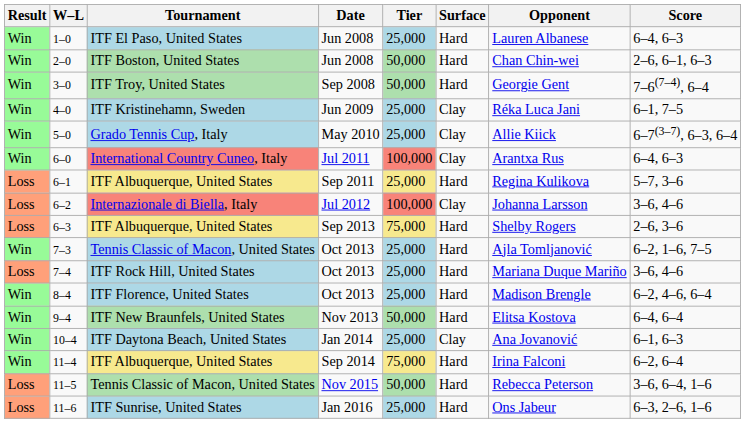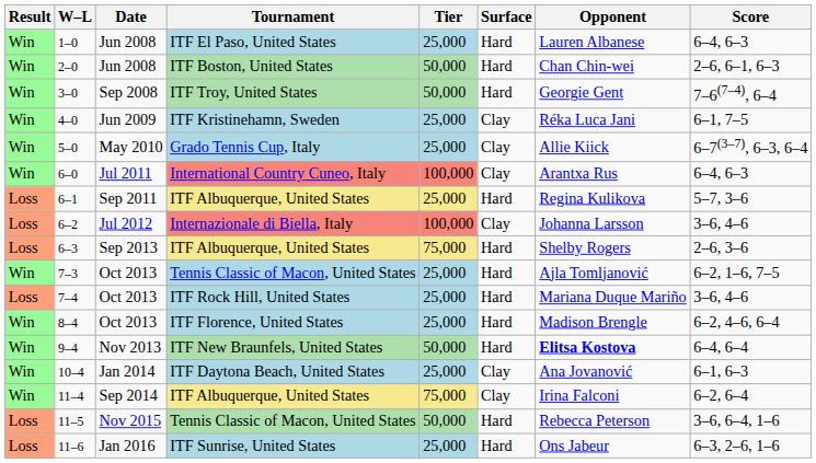 <table class="sortable wikitable">
 <tr>
 <th>Result</th>
 <th class="unsortable">W–L</th>
+<th>Date</th>
 <th>Tournament</th>
-<th>Date</th>
 <th>Tier</th>
 <th>Surface</th>
 <th>Opponent</th>
 <th class="unsortable">Score</th>
 </tr>
 <tr>
 <td bgcolor="98FB98">Win</td>
 <td><small>1–0</small></td>
+<td>Jun 2008</td>
 <td style="background:lightblue;">ITF El Paso, United States</td>
-<td>Jun 2008</td>
 <td style="background:lightblue;">25,000</td>
 <td>Hard</td>
 <td> <a href='#'>Lauren Albanese</a></td>
 <td>6–4, 6–3</td>
 </tr>
 <tr>
 <td bgcolor="98FB98">Win</td>
 <td><small>2–0</small></td>
+<td>Jun 2008</td>
 <td style="background:#addfad;">ITF Boston, United States</td>
-<td>Jun 2008</td>
 <td style="background:#addfad;">50,000</td>
 <td>Hard</td>
 <td> <a href='#'>Chan Chin-wei</a></td>
 <td>2–6, 6–1, 6–3</td>
 </tr>
 <tr>
 <td bgcolor="98FB98">Win</td>
 <td><small>3–0</small></td>
+<td>Sep 2008</td>
 <td style="background:#addfad;">ITF Troy, United States</td>
-<td>Sep 2008</td>
 <td style="background:#addfad;">50,000</td>
 <td>Hard</td>
 <td> <a href='#'>Georgie Gent</a></td>
 <td>7–6<sup>(7–4)</sup>, 6–4</td>
 </tr>
 <tr>
 <td bgcolor="98FB98">Win</td>
 <td><small>4–0</small></td>
+<td>Jun 2009</td>
 <td style="background:lightblue;">ITF Kristinehamn, Sweden</td>
-<td>Jun 2009</td>
 <td style="background:lightblue;">25,000</td>
 <td>Clay</td>
 <td> <a href='#'>Réka Luca Jani</a></td>
 <td>6–1, 7–5</td>
 </tr>
 <tr>
 <td bgcolor="98FB98">Win</td>
 <td><small>5–0</small></td>
+<td>May 2010</td>
 <td style="background:lightblue;"><a href='#'>Grado Tennis Cup</a>, Italy</td>
-<td>May 2010</td>
 <td style="background:lightblue;">25,000</td>
 <td>Clay</td>
 <td> <a href='#'>Allie Kiick</a></td>
 <td>6–7<sup>(3–7)</sup>, 6–3, 6–4</td>
 </tr>
 <tr>
 <td bgcolor="98FB98">Win</td>
 <td><small>6–0</small></td>
+<td><a href='#'>Jul 2011</a></td>
 <td style="background:#f88379;"><a href='#'>International Country Cuneo</a>, Italy</td>
-<td><a href='#'>Jul 2011</a></td>
 <td style="background:#f88379;">100,000</td>
 <td>Clay</td>
 <td> <a href='#'>Arantxa Rus</a></td>
 <td>6–4, 6–3</td>
 </tr>
 <tr>
 <td bgcolor="FFA07A">Loss</td>
 <td><small>6–1</small></td>
+<td>Sep 2011</td>
 <td style="background:#f7e98e;">ITF Albuquerque, United States</td>
-<td>Sep 2011</td>
 <td style="background:#f7e98e;">25,000</td>
 <td>Hard</td>
 <td> <a href='#'>Regina Kulikova</a></td>
 <td>5–7, 3–6</td>
 </tr>
 <tr>
 <td bgcolor="FFA07A">Loss</td>
 <td><small>6–2</small></td>
+<td><a href='#'>Jul 2012</a></td>
 <td style="background:#f88379;"><a href='#'>Internazionale di Biella</a>, Italy</td>
-<td><a href='#'>Jul 2012</a></td>
 <td style="background:#f88379;">100,000</td>
 <td>Clay</td>
 <td> <a href='#'>Johanna Larsson</a></td>
 <td>3–6, 4–6</td>
 </tr>
 <tr>
 <td bgcolor="FFA07A">Loss</td>
 <td><small>6–3</small></td>
+<td>Sep 2013</td>
 <td style="background:#f7e98e;">ITF Albuquerque, United States</td>
-<td>Sep 2013</td>
 <td style="background:#f7e98e;">75,000</td>
 <td>Hard</td>
 <td> <a href='#'>Shelby Rogers</a></td>
 <td>2–6, 3–6</td>
 </tr>
 <tr>
 <td bgcolor="98FB98">Win</td>
 <td><small>7–3</small></td>
+<td>Oct 2013</td>
 <td style="background:lightblue;"><a href='#'>Tennis Classic of Macon</a>, United States</td>
-<td>Oct 2013</td>
 <td style="background:lightblue;">25,000</td>
 <td>Hard</td>
 <td> <a href='#'>Ajla Tomljanović</a></td>
 <td>6–2, 1–6, 7–5</td>
 </tr>
 <tr>
 <td bgcolor="FFA07A">Loss</td>
 <td><small>7–4</small></td>
+<td>Oct 2013</td>
 <td style="background:lightblue;">ITF Rock Hill, United States</td>
-<td>Oct 2013</td>
 <td style="background:lightblue;">25,000</td>
 <td>Hard</td>
 <td> <a href='#'>Mariana Duque Mariño</a></td>
 <td>3–6, 4–6</td>
 </tr>
 <tr>
 <td bgcolor="98FB98">Win</td>
 <td><small>8–4</small></td>
+<td>Oct 2013</td>
 <td style="background:lightblue;">ITF Florence, United States</td>
-<td>Oct 2013</td>
 <td style="background:lightblue;">25,000</td>
 <td>Hard</td>
 <td> <a href='#'>Madison Brengle</a></td>
 <td>6–2, 4–6, 6–4</td>
 </tr>
 <tr>
 <td bgcolor="98FB98">Win</td>
 <td><small>9–4</small></td>
+<td>Nov 2013</td>
 <td style="background:#addfad;">ITF New Braunfels, United States</td>
-<td>Nov 2013</td>
 <td style="background:#addfad;">50,000</td>
 <td>Hard</td>
-<td> <a href='#'>Elitsa Kostova</a></td>
+<td><strong> <a href='#'>Elitsa Kostova</a></strong></td>
 <td>6–4, 6–4</td>
 </tr>
 <tr>
 <td bgcolor="98FB98">Win</td>
 <td><small>10–4</small></td>
+<td>Jan 2014</td>
 <td style="background:lightblue;">ITF Daytona Beach, United States</td>
-<td>Jan 2014</td>
 <td style="background:lightblue;">25,000</td>
 <td>Clay</td>
 <td> <a href='#'>Ana Jovanović</a></td>
 <td>6–1, 6–3</td>
 </tr>
 <tr>
 <td bgcolor="98FB98">Win</td>
 <td><small>11–4</small></td>
+<td>Sep 2014</td>
 <td style="background:#f7e98e;">ITF Albuquerque, United States</td>
-<td>Sep 2014</td>
 <td style="background:#f7e98e;">75,000</td>
-<td>Hard</td>
+<td>Clay</td>
 <td> <a href='#'>Irina Falconi</a></td>
 <td>6–2, 6–4</td>
 </tr>
 <tr>
 <td bgcolor="FFA07A">Loss</td>
 <td><small>11–5</small></td>
+<td><a href='#'>Nov 2015</a></td>
 <td style="background:#addfad;">Tennis Classic of Macon, United States</td>
-<td><a href='#'>Nov 2015</a></td>
 <td style="background:#addfad;">50,000</td>
 <td>Hard</td>
 <td> <a href='#'>Rebecca Peterson</a></td>
 <td>3–6, 6–4, 1–6</td>
 </tr>
 <tr>
 <td bgcolor="FFA07A">Loss</td>
 <td><small>11–6</small></td>
+<td>Jan 2016</td>
 <td style="background:lightblue;">ITF Sunrise, United States</td>
-<td>Jan 2016</td>
 <td style="background:lightblue;">25,000</td>
 <td>Hard</td>
 <td> <a href='#'>Ons Jabeur</a></td>
 <td>6–3, 2–6, 1–6</td>
 </tr>
 </table>
